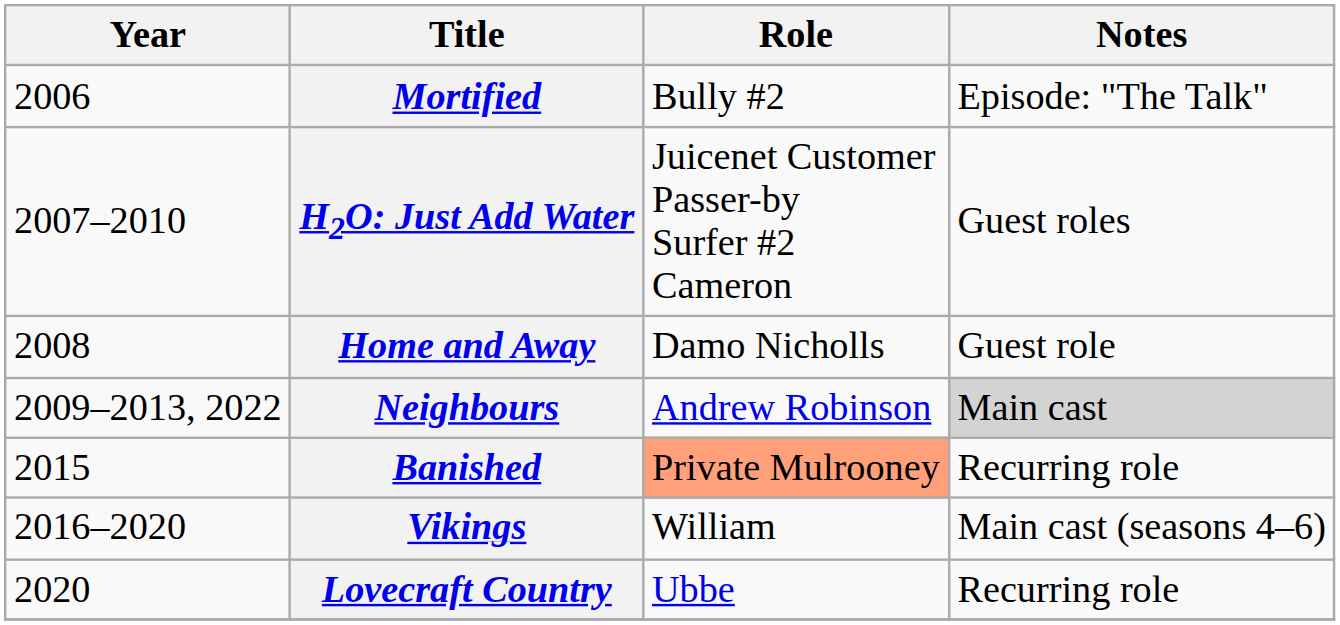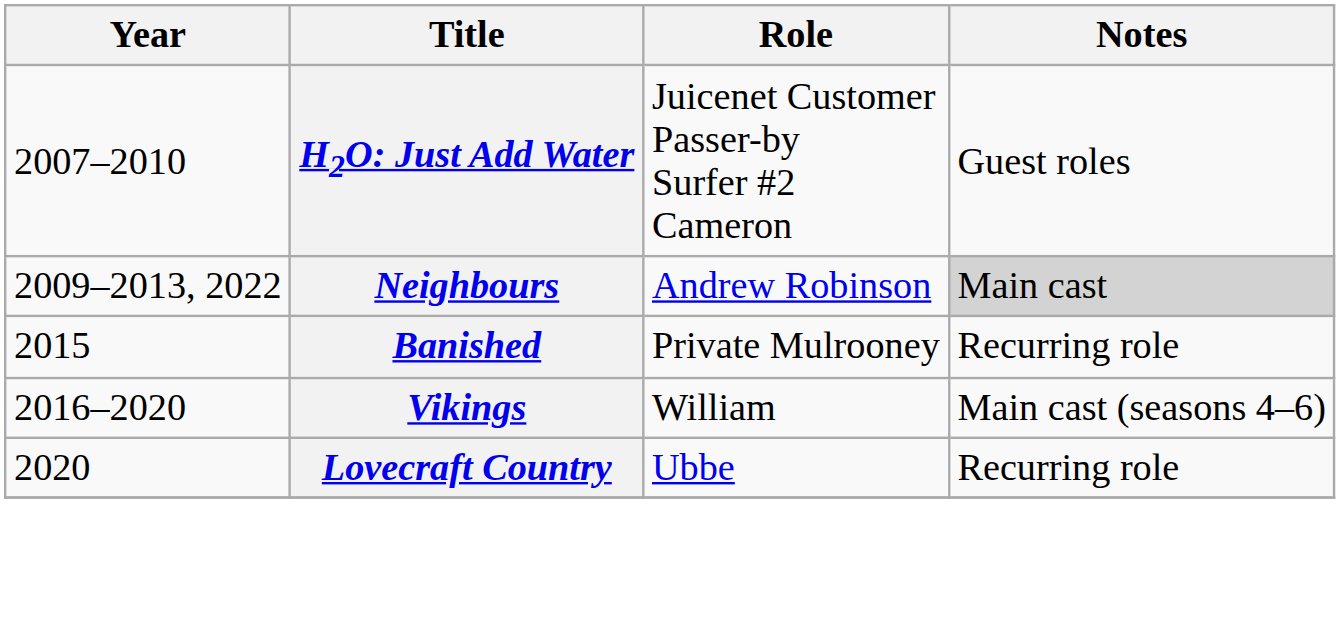 <table class="wikitable plainrowheaders sortable">
 <tr>
 <th scope="col">Year</th>
 <th scope="col">Title</th>
 <th scope="col">Role</th>
 <th class="unsortable">Notes</th>
 </tr>
 <tr>
-<td>2006</td>
-<th scope="row"><em><a href='#'>Mortified</a></em></th>
-<td>Bully #2</td>
-<td>Episode: "The Talk"</td>
-</tr>
-<tr>
 <td>2007–2010</td>
 <th scope="row"><em><a href='#'>H<sub>2</sub>O: Just Add Water</a></em></th>
 <td>Juicenet Customer<br>Passer-by<br>Surfer #2<br>Cameron</td>
 <td>Guest roles</td>
-</tr>
-<tr>
-<td>2008</td>
-<th scope="row"><em><a href='#'>Home and Away</a></em></th>
-<td>Damo Nicholls</td>
-<td>Guest role</td>
 </tr>
 <tr>
 <td>2009–2013, 2022</td>
 <th scope="row"><em><a href='#'>Neighbours</a></em></th>
 <td><a href='#'>Andrew Robinson</a></td>
 <td style="background: lightgrey;">Main cast</td>
 </tr>
 <tr>
 <td>2015</td>
 <th scope="row"><em><a href='#'>Banished</a></em></th>
-<td style="background: lightsalmon;">Private Mulrooney</td>
+<td>Private Mulrooney</td>
 <td>Recurring role</td>
 </tr>
 <tr>
 <td>2016–2020</td>
 <th scope="row"><em><a href='#'>Vikings</a></em></th>
 <td>William</td>
 <td>Main cast (seasons 4–6)</td>
 </tr>
 <tr>
 <td>2020</td>
 <th scope="row"><em><a href='#'>Lovecraft Country</a></em></th>
 <td><a href='#'>Ubbe</a></td>
 <td>Recurring role</td>
 </tr>
 <tr>
 </tr>
 </table>
